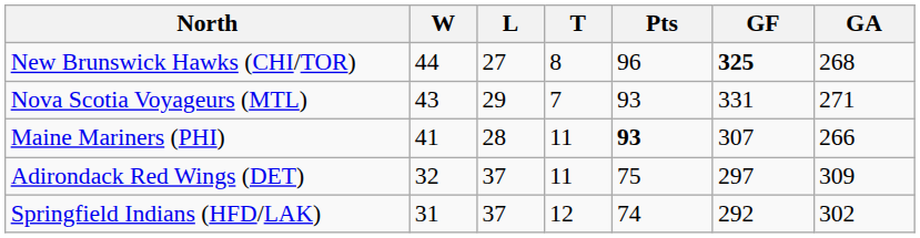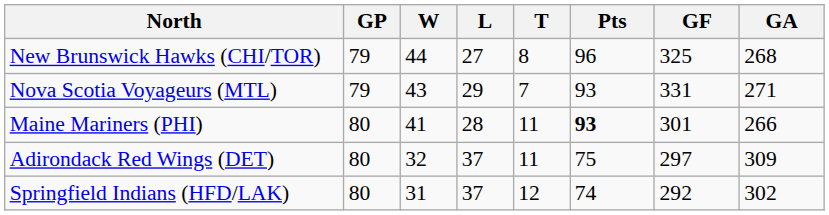 <table class="wikitable">
 <tr>
 <th bgcolor="#DDDDFF" width="30%">North</th>
+<th bgcolor="#DDDDFF" width="5%">GP</th>
 <th bgcolor="#DDDDFF" width="5%">W</th>
 <th bgcolor="#DDDDFF" width="5%">L</th>
 <th bgcolor="#DDDDFF" width="5%">T</th>
 <th bgcolor="#DDDDFF" width="7.5%">Pts</th>
 <th bgcolor="#DDDDFF" width="7.5%">GF</th>
 <th bgcolor="#DDDDFF" width="7.5%">GA</th>
 </tr>
 <tr>
 <td><a href='#'>New Brunswick Hawks</a> (<a href='#'>CHI</a>/<a href='#'>TOR</a>)</td>
+<td>79</td>
 <td>44</td>
 <td>27</td>
 <td>8</td>
 <td>96</td>
-<td><strong>325</strong></td>
+<td>325</td>
 <td>268</td>
 </tr>
 <tr>
 <td><a href='#'>Nova Scotia Voyageurs</a> (<a href='#'>MTL</a>)</td>
+<td>79</td>
 <td>43</td>
 <td>29</td>
 <td>7</td>
 <td>93</td>
 <td>331</td>
 <td>271</td>
 </tr>
 <tr>
 <td><a href='#'>Maine Mariners</a> (<a href='#'>PHI</a>)</td>
+<td>80</td>
 <td>41</td>
 <td>28</td>
 <td>11</td>
 <td><strong>93</strong></td>
-<td>307</td>
+<td>301</td>
 <td>266</td>
 </tr>
 <tr>
 <td><a href='#'>Adirondack Red Wings</a> (<a href='#'>DET</a>)</td>
+<td>80</td>
 <td>32</td>
 <td>37</td>
 <td>11</td>
 <td>75</td>
 <td>297</td>
 <td>309</td>
 </tr>
 <tr>
 <td><a href='#'>Springfield Indians</a> (<a href='#'>HFD</a>/<a href='#'>LAK</a>)</td>
+<td>80</td>
 <td>31</td>
 <td>37</td>
 <td>12</td>
 <td>74</td>
 <td>292</td>
 <td>302</td>
 </tr>
 </table>
